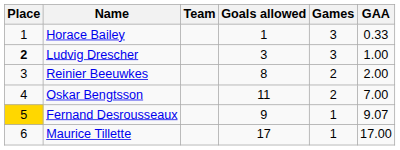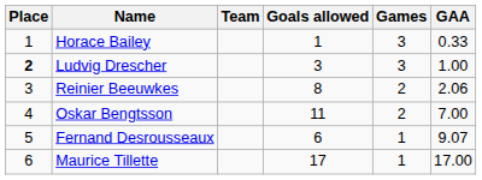 <table class=wikitable>
 <tr>
 <th>Place</th>
 <th>Name</th>
 <th>Team</th>
 <th>Goals allowed</th>
 <th>Games</th>
 <th>GAA</th>
 </tr>
 <tr align=center>
 <td>1</td>
 <td align=left><a href='#'>Horace Bailey</a></td>
 <td align=left></td>
 <td>1</td>
 <td>3</td>
 <td>0.33</td>
 </tr>
 <tr align=center>
 <td><strong>2</strong></td>
 <td align=left><a href='#'>Ludvig Drescher</a></td>
 <td align=left></td>
 <td>3</td>
 <td>3</td>
 <td>1.00</td>
 </tr>
 <tr align=center>
 <td>3</td>
 <td align=left><a href='#'>Reinier Beeuwkes</a></td>
 <td align=left></td>
 <td>8</td>
 <td>2</td>
-<td>2.00</td>
+<td>2.06</td>
 </tr>
 <tr align=center>
 <td>4</td>
 <td align=left><a href='#'>Oskar Bengtsson</a></td>
 <td align=left></td>
 <td>11</td>
 <td>2</td>
 <td>7.00</td>
 </tr>
 <tr align=center>
-<td style="background: gold;">5</td>
+<td>5</td>
 <td align=left><a href='#'>Fernand Desrousseaux</a></td>
 <td align=left></td>
-<td>9</td>
+<td>6</td>
 <td>1</td>
 <td>9.07</td>
 </tr>
 <tr align=center>
 <td>6</td>
 <td align=left><a href='#'>Maurice Tillette</a></td>
 <td align=left></td>
 <td>17</td>
 <td>1</td>
 <td>17.00</td>
 </tr>
 </table>
